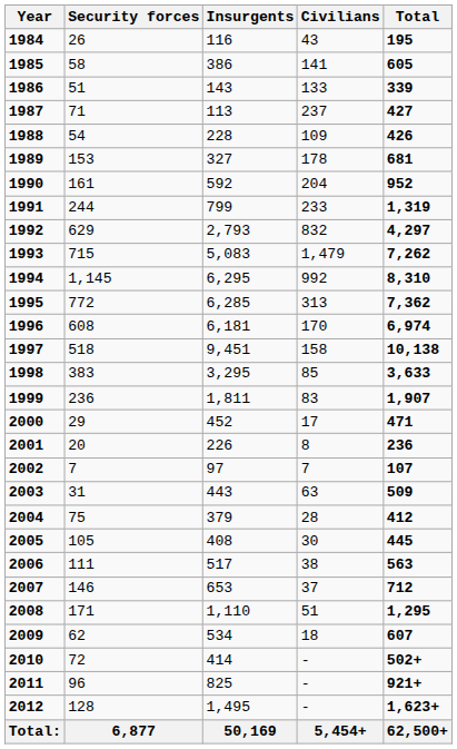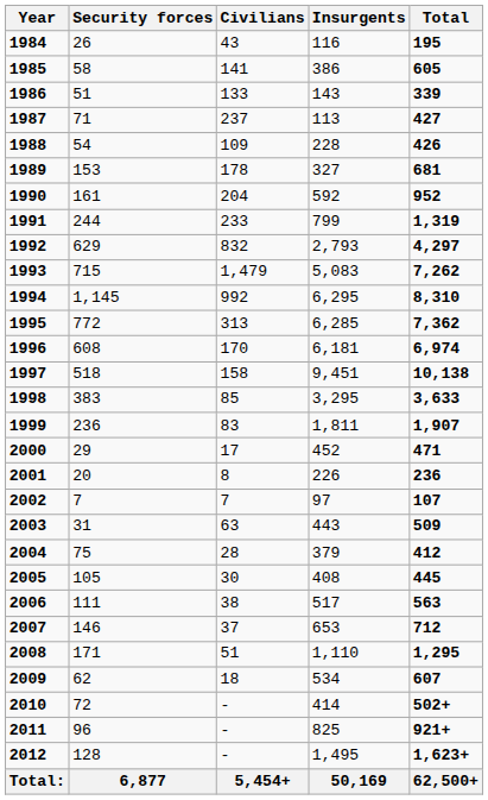 <table class="wikitable sortable collapsible">
 <tr>
 <th>Year</th>
 <th>Security forces</th>
+<th>Civilians</th>
 <th>Insurgents</th>
-<th>Civilians</th>
 <th>Total</th>
 </tr>
 <tr>
 <td><strong>1984</strong></td>
 <td>26</td>
+<td>43</td>
 <td>116</td>
-<td>43</td>
 <td><strong>195</strong></td>
 </tr>
 <tr>
 <td><strong>1985</strong></td>
 <td>58</td>
+<td>141</td>
 <td>386</td>
-<td>141</td>
 <td><strong>605</strong></td>
 </tr>
 <tr>
 <td><strong>1986</strong></td>
 <td>51</td>
+<td>133</td>
 <td>143</td>
-<td>133</td>
 <td><strong>339</strong></td>
 </tr>
 <tr>
 <td><strong>1987</strong></td>
 <td>71</td>
+<td>237</td>
 <td>113</td>
-<td>237</td>
 <td><strong>427</strong></td>
 </tr>
 <tr>
 <td><strong>1988</strong></td>
 <td>54</td>
+<td>109</td>
 <td>228</td>
-<td>109</td>
 <td><strong>426</strong></td>
 </tr>
 <tr>
 <td><strong>1989</strong></td>
 <td>153</td>
+<td>178</td>
 <td>327</td>
-<td>178</td>
 <td><strong>681</strong></td>
 </tr>
 <tr>
 <td><strong>1990</strong></td>
 <td>161</td>
+<td>204</td>
 <td>592</td>
-<td>204</td>
 <td><strong>952</strong></td>
 </tr>
 <tr>
 <td><strong>1991</strong></td>
 <td>244</td>
+<td>233</td>
 <td>799</td>
-<td>233</td>
 <td><strong>1,319</strong></td>
 </tr>
 <tr>
 <td><strong>1992</strong></td>
 <td>629</td>
+<td>832</td>
 <td>2,793</td>
-<td>832</td>
 <td><strong>4,297</strong></td>
 </tr>
 <tr>
 <td><strong>1993</strong></td>
 <td>715</td>
+<td>1,479</td>
 <td>5,083</td>
-<td>1,479</td>
 <td><strong>7,262</strong></td>
 </tr>
 <tr>
 <td><strong>1994</strong></td>
 <td>1,145</td>
+<td>992</td>
 <td>6,295</td>
-<td>992</td>
 <td><strong>8,310</strong></td>
 </tr>
 <tr>
 <td><strong>1995</strong></td>
 <td>772</td>
+<td>313</td>
 <td>6,285</td>
-<td>313</td>
 <td><strong>7,362</strong></td>
 </tr>
 <tr>
 <td><strong>1996</strong></td>
 <td>608</td>
+<td>170</td>
 <td>6,181</td>
-<td>170</td>
 <td><strong>6,974</strong></td>
 </tr>
 <tr>
 <td><strong>1997</strong></td>
 <td>518</td>
+<td>158</td>
 <td>9,451</td>
-<td>158</td>
 <td><strong>10,138</strong></td>
 </tr>
 <tr>
 <td><strong>1998</strong></td>
 <td>383</td>
+<td>85</td>
 <td>3,295</td>
-<td>85</td>
 <td><strong>3,633</strong></td>
 </tr>
 <tr>
 <td><strong>1999</strong></td>
 <td>236</td>
+<td>83</td>
 <td>1,811</td>
-<td>83</td>
 <td><strong>1,907</strong></td>
 </tr>
 <tr>
 <td><strong>2000</strong></td>
 <td>29</td>
+<td>17</td>
 <td>452</td>
-<td>17</td>
 <td><strong>471</strong></td>
 </tr>
 <tr>
 <td><strong>2001</strong></td>
 <td>20</td>
+<td>8</td>
 <td>226</td>
-<td>8</td>
 <td><strong>236</strong></td>
 </tr>
 <tr>
 <td><strong>2002</strong></td>
 <td>7</td>
+<td>7</td>
 <td>97</td>
-<td>7</td>
 <td><strong>107</strong></td>
 </tr>
 <tr>
 <td><strong>2003</strong></td>
 <td>31</td>
+<td>63</td>
 <td>443</td>
-<td>63</td>
 <td><strong>509</strong></td>
 </tr>
 <tr>
 <td><strong>2004</strong></td>
 <td>75</td>
+<td>28</td>
 <td>379</td>
-<td>28</td>
 <td><strong>412</strong></td>
 </tr>
 <tr>
 <td><strong>2005</strong></td>
 <td>105</td>
+<td>30</td>
 <td>408</td>
-<td>30</td>
 <td><strong>445</strong></td>
 </tr>
 <tr>
 <td><strong>2006</strong></td>
 <td>111</td>
+<td>38</td>
 <td>517</td>
-<td>38</td>
 <td><strong>563</strong></td>
 </tr>
 <tr>
 <td><strong>2007</strong></td>
 <td>146</td>
+<td>37</td>
 <td>653</td>
-<td>37</td>
 <td><strong>712</strong></td>
 </tr>
 <tr>
 <td><strong>2008</strong></td>
 <td>171</td>
+<td>51</td>
 <td>1,110</td>
-<td>51</td>
 <td><strong>1,295</strong></td>
 </tr>
 <tr>
 <td><strong>2009</strong></td>
 <td>62</td>
+<td>18</td>
 <td>534</td>
-<td>18</td>
 <td><strong>607</strong></td>
 </tr>
 <tr>
 <td><strong>2010</strong></td>
 <td>72</td>
+<td>-</td>
 <td>414</td>
-<td>-</td>
 <td><strong>502+</strong></td>
 </tr>
 <tr>
 <td><strong>2011</strong></td>
 <td>96</td>
+<td>-</td>
 <td>825</td>
-<td>-</td>
 <td><strong>921+</strong></td>
 </tr>
 <tr>
 <td><strong>2012</strong></td>
 <td>128</td>
+<td>-</td>
 <td>1,495</td>
-<td>-</td>
 <td><strong>1,623+</strong></td>
 </tr>
 <tr>
 <th><strong>Total:</strong></th>
 <th><strong>6,877</strong></th>
+<th><strong>5,454+</strong></th>
 <th><strong>50,169</strong></th>
-<th><strong>5,454+</strong></th>
 <th><strong>62,500+</strong></th>
 </tr>
 </table>
